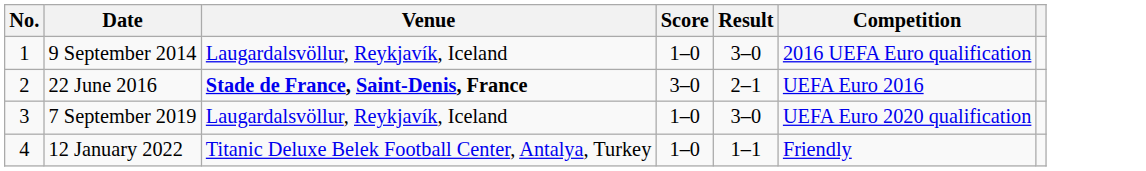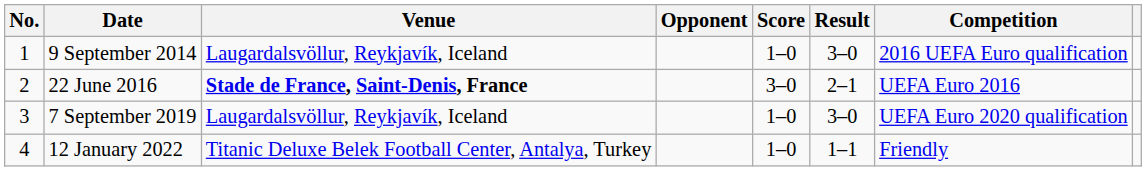 <table class="wikitable sortable">
 <tr>
 <th scope="col">No.</th>
 <th scope="col">Date</th>
 <th scope="col">Venue</th>
+<th scope="col">Opponent</th>
 <th scope="col">Score</th>
 <th scope="col">Result</th>
 <th scope="col">Competition</th>
 <th scope="col" class="unsortable"></th>
 </tr>
 <tr>
 <td align="center">1</td>
 <td>9 September 2014</td>
 <td><a href='#'>Laugardalsvöllur</a>, <a href='#'>Reykjavík</a>, Iceland</td>
+<td></td>
 <td align="center">1–0</td>
 <td align="center">3–0</td>
 <td><a href='#'>2016 UEFA Euro qualification</a></td>
 <td></td>
 </tr>
 <tr>
 <td align="center">2</td>
 <td>22 June 2016</td>
 <td><strong><a href='#'>Stade de France</a>, <a href='#'>Saint-Denis</a>, France</strong></td>
+<td></td>
 <td align="center">3–0</td>
 <td align="center">2–1</td>
 <td><a href='#'>UEFA Euro 2016</a></td>
 <td></td>
 </tr>
 <tr>
 <td align="center">3</td>
 <td>7 September 2019</td>
 <td><a href='#'>Laugardalsvöllur</a>, <a href='#'>Reykjavík</a>, Iceland</td>
+<td></td>
 <td align="center">1–0</td>
 <td align="center">3–0</td>
 <td><a href='#'>UEFA Euro 2020 qualification</a></td>
 <td></td>
 </tr>
 <tr>
 <td align="center">4</td>
 <td>12 January 2022</td>
 <td><a href='#'>Titanic Deluxe Belek Football Center</a>, <a href='#'>Antalya</a>, Turkey</td>
+<td></td>
 <td align="center">1–0</td>
 <td align="center">1–1</td>
 <td><a href='#'>Friendly</a></td>
 <td></td>
 </tr>
 </table>
